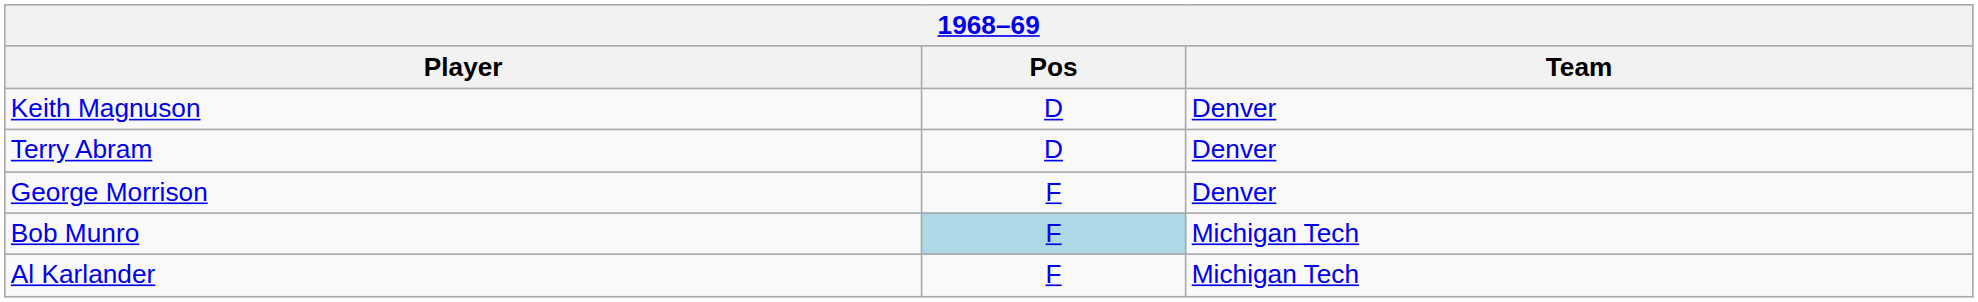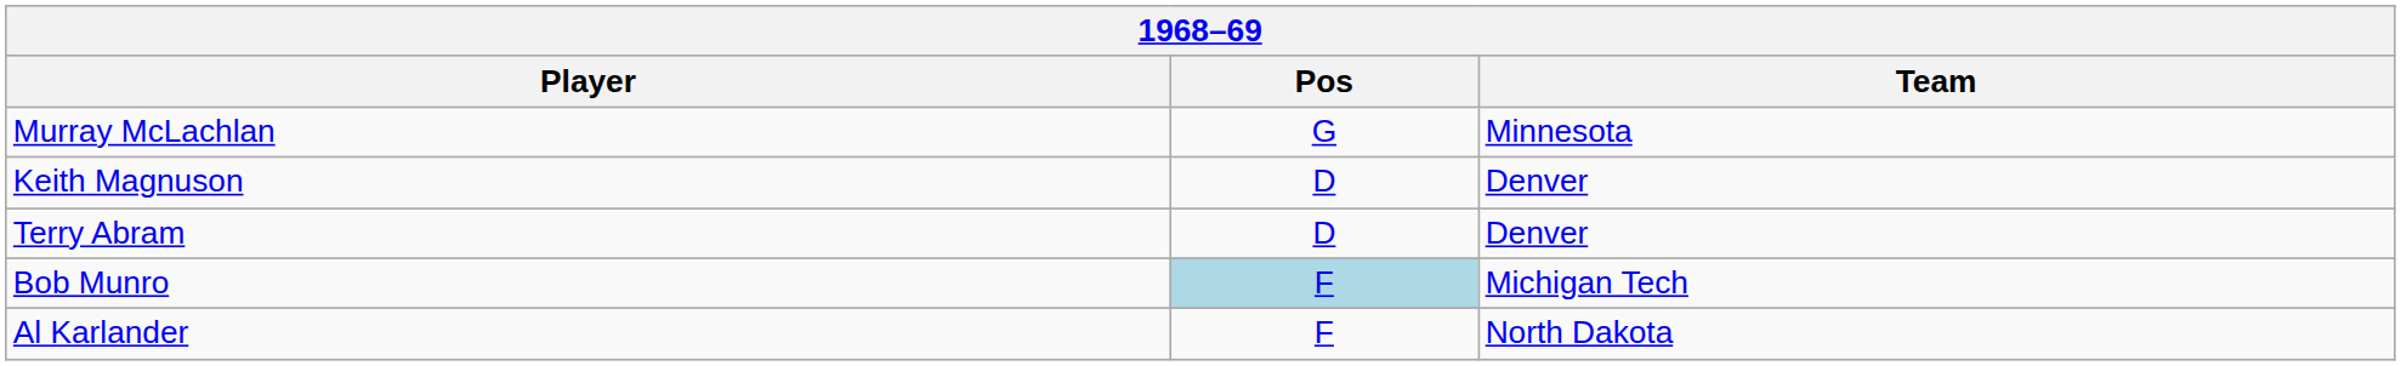 <table class="wikitable" width=95%>
 <tr>
 <th colspan=3><a href='#'>1968–69</a></th>
 </tr>
 <tr>
 <th>Player</th>
 <th>Pos</th>
 <th>Team</th>
+</tr>
+<tr>
+<td><a href='#'>Murray McLachlan</a></td>
+<td align=center><a href='#'>G</a></td>
+<td><a href='#'>Minnesota</a></td>
 </tr>
 <tr>
 <td><a href='#'>Keith Magnuson</a></td>
 <td align=center><a href='#'>D</a></td>
 <td><a href='#'>Denver</a></td>
 </tr>
 <tr>
 <td><a href='#'>Terry Abram</a></td>
 <td align=center><a href='#'>D</a></td>
 <td><a href='#'>Denver</a></td>
 </tr>
 <tr>
-<td><a href='#'>George Morrison</a></td>
-<td align=center><a href='#'>F</a></td>
-<td><a href='#'>Denver</a></td>
-</tr>
-<tr>
 <td><a href='#'>Bob Munro</a></td>
 <td align=center style="background: lightblue;"><a href='#'>F</a></td>
 <td><a href='#'>Michigan Tech</a></td>
 </tr>
 <tr>
 <td><a href='#'>Al Karlander</a></td>
 <td align=center><a href='#'>F</a></td>
-<td><a href='#'>Michigan Tech</a></td>
+<td><a href='#'>North Dakota</a></td>
 </tr>
 </table>
